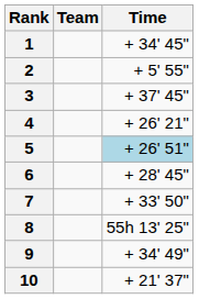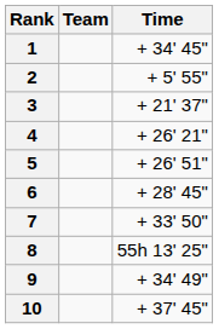 <table class="wikitable">
 <tr>
 <th scope="col">Rank</th>
 <th scope="col">Team</th>
 <th scope="col">Time</th>
 </tr>
 <tr>
 <th scope="row">1</th>
 <td> </td>
 <td align="right">+ 34' 45"</td>
 </tr>
 <tr>
 <th scope="row">2</th>
 <td> </td>
 <td align="right">+ 5' 55"</td>
 </tr>
 <tr>
 <th scope="row">3</th>
 <td> </td>
-<td align="right">+ 37' 45"</td>
+<td align="right">+ 21' 37"</td>
 </tr>
 <tr>
 <th scope="row">4</th>
 <td> </td>
 <td align="right">+ 26' 21"</td>
 </tr>
 <tr>
 <th scope="row">5</th>
 <td> </td>
-<td align="right" style="background: lightblue;">+ 26' 51"</td>
+<td align="right">+ 26' 51"</td>
 </tr>
 <tr>
 <th scope="row">6</th>
 <td> </td>
 <td align="right">+ 28' 45"</td>
 </tr>
 <tr>
 <th scope="row">7</th>
 <td> </td>
 <td align="right">+ 33' 50"</td>
 </tr>
 <tr>
 <th scope="row">8</th>
 <td> </td>
 <td align="right">55h 13' 25"</td>
 </tr>
 <tr>
 <th scope="row">9</th>
 <td> </td>
 <td align="right">+ 34' 49"</td>
 </tr>
 <tr>
 <th scope="row">10</th>
 <td> </td>
-<td align="right">+ 21' 37"</td>
+<td align="right">+ 37' 45"</td>
 </tr>
 </table>
